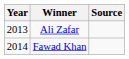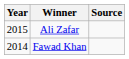 <table class="wikitable">
 <tr>
 <th>Year</th>
 <th>Winner</th>
 <th>Source</th>
 </tr>
 <tr style="text-align:center";>
-<td>2013</td>
+<td>2015</td>
 <td><a href='#'>Ali Zafar</a></td>
 <td></td>
 </tr>
 <tr style="text-align:center";>
 <td>2014</td>
 <td><a href='#'>Fawad Khan</a></td>
 <td></td>
 </tr>
 </table>
